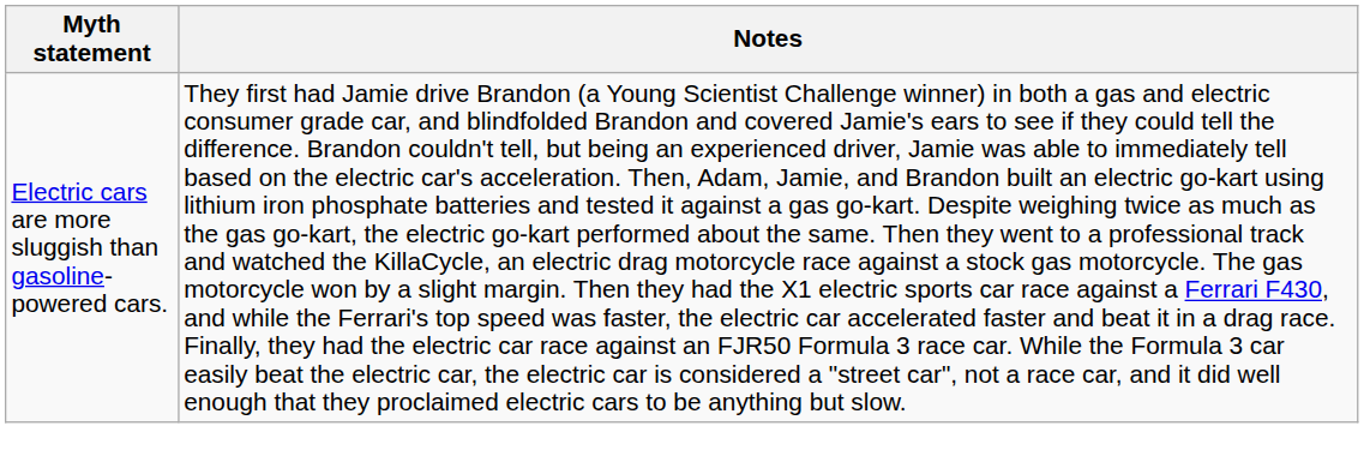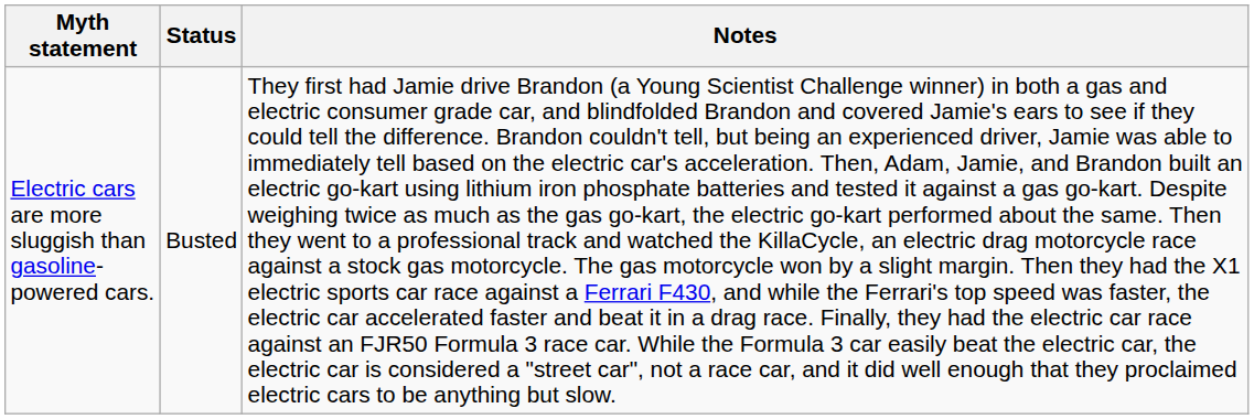 <table class="wikitable">
 <tr>
 <th>Myth statement</th>
+<th>Status</th>
 <th>Notes</th>
 </tr>
 <tr>
 <td><a href='#'>Electric cars</a> are more sluggish than <a href='#'>gasoline</a>-powered cars.</td>
+<td><span> Busted </span></td>
 <td>They first had Jamie drive Brandon (a Young Scientist Challenge winner) in both a gas and electric consumer grade car, and blindfolded Brandon and covered Jamie's ears to see if they could tell the difference. Brandon couldn't tell, but being an experienced driver, Jamie was able to immediately tell based on the electric car's acceleration. Then, Adam, Jamie, and Brandon built an electric go-kart using lithium iron phosphate batteries and tested it against a gas go-kart. Despite weighing twice as much as the gas go-kart, the electric go-kart performed about the same. Then they went to a professional track and watched the KillaCycle, an electric drag motorcycle race against a stock gas motorcycle. The gas motorcycle won by a slight margin. Then they had the X1 electric sports car race against a <a href='#'>Ferrari F430</a>, and while the Ferrari's top speed was faster, the electric car accelerated faster and beat it in a drag race. Finally, they had the electric car race against an FJR50 Formula 3 race car. While the Formula 3 car easily beat the electric car, the electric car is considered a "street car", not a race car, and it did well enough that they proclaimed electric cars to be anything but slow.</td>
 </tr>
 </table>
